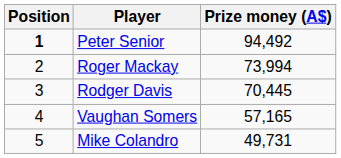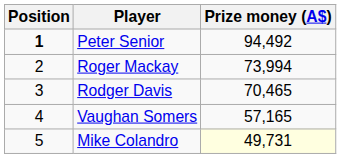 <table class="wikitable">
 <tr>
 <th>Position</th>
 <th>Player</th>
 <th>Prize money (<a href='#'>A$</a>)</th>
 </tr>
 <tr>
 <td align=center><strong>1</strong></td>
 <td> <a href='#'>Peter Senior</a></td>
 <td align=center>94,492</td>
 </tr>
 <tr>
 <td align=center>2</td>
 <td> <a href='#'>Roger Mackay</a></td>
 <td align=center>73,994</td>
 </tr>
 <tr>
 <td align=center>3</td>
 <td> <a href='#'>Rodger Davis</a></td>
-<td align=center>70,445</td>
+<td align=center>70,465</td>
 </tr>
 <tr>
 <td align=center>4</td>
 <td> <a href='#'>Vaughan Somers</a></td>
 <td align=center>57,165</td>
 </tr>
 <tr>
 <td align=center>5</td>
 <td> <a href='#'>Mike Colandro</a></td>
-<td align=center>49,731</td>
+<td align=center style="background: lightyellow;">49,731</td>
 </tr>
 </table>
